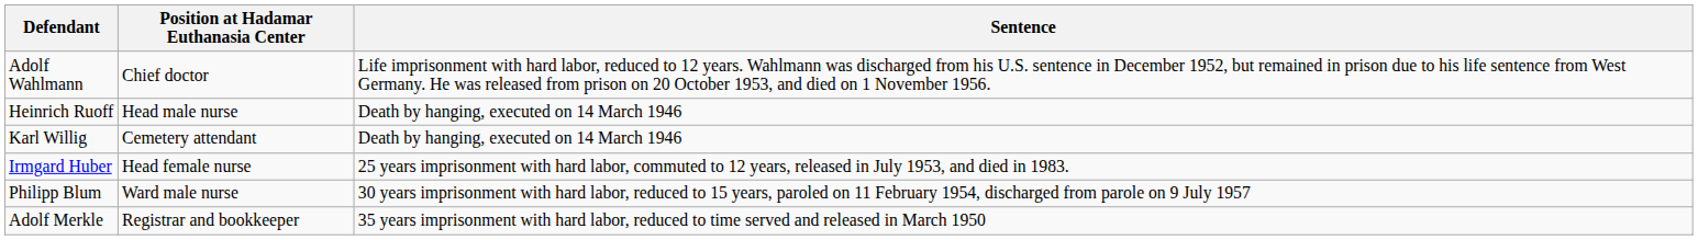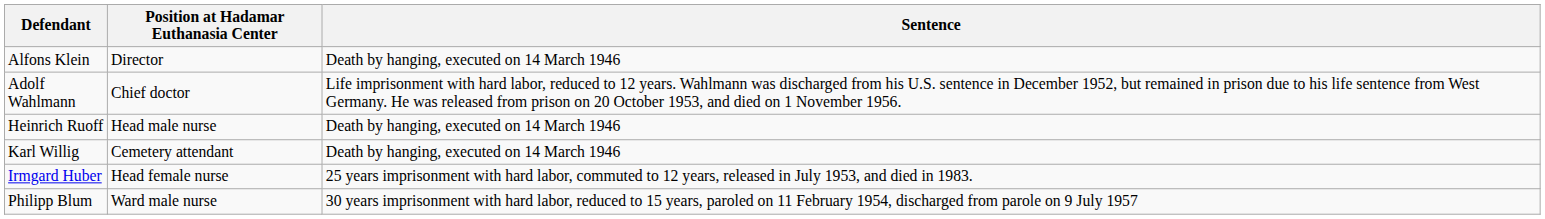 <table class="wikitable">
 <tr>
 <th>Defendant</th>
 <th>Position at Hadamar Euthanasia Center</th>
 <th>Sentence</th>
+</tr>
+<tr>
+<td>Alfons Klein</td>
+<td>Director</td>
+<td>Death by hanging, executed on 14 March 1946</td>
 </tr>
 <tr>
 <td>Adolf Wahlmann</td>
 <td>Chief doctor</td>
 <td>Life imprisonment with hard labor, reduced to 12 years. Wahlmann was discharged from his U.S. sentence in December 1952, but remained in prison due to his life sentence from West Germany. He was released from prison on 20 October 1953, and died on 1 November 1956.</td>
 </tr>
 <tr>
 <td>Heinrich Ruoff</td>
 <td>Head male nurse</td>
 <td>Death by hanging, executed on 14 March 1946</td>
 </tr>
 <tr>
 <td>Karl Willig</td>
 <td>Cemetery attendant</td>
 <td>Death by hanging, executed on 14 March 1946</td>
 </tr>
 <tr>
 <td><a href='#'>Irmgard Huber</a></td>
 <td>Head female nurse</td>
 <td>25 years imprisonment with hard labor, commuted to 12 years, released in July 1953, and died in 1983.</td>
 </tr>
 <tr>
 <td>Philipp Blum</td>
 <td>Ward male nurse</td>
 <td>30 years imprisonment with hard labor, reduced to 15 years, paroled on 11 February 1954, discharged from parole on 9 July 1957</td>
 </tr>
-<tr>
-<td>Adolf Merkle</td>
-<td>Registrar and bookkeeper</td>
-<td>35 years imprisonment with hard labor, reduced to time served and released in March 1950</td>
-</tr>
 </table>
